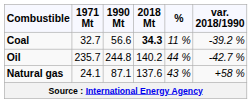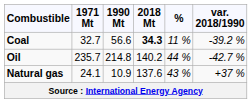 <table class="wikitable">
 <tr bgcolor="#f7f8ff" align="center">
 <td><strong>Combustible</strong></td>
 <td><strong>1971<br>Mt </strong></td>
 <td><strong>1990<br>Mt </strong></td>
 <td><strong>2018<br>Mt </strong></td>
 <td><strong>%</strong></td>
 <td><strong>var.<br>2018/1990</strong></td>
 </tr>
 <tr align="right">
 <td align="left"><strong>Coal</strong></td>
 <td>32.7</td>
 <td>56.6</td>
 <td><strong>34.3</strong></td>
 <td><em>11 %</em></td>
 <td><em>-39.2 %</em></td>
 </tr>
 <tr align="right">
 <td align="left"><strong>Oil</strong></td>
 <td>235.7</td>
-<td>244.8</td>
+<td>214.8</td>
 <td>140.2</td>
 <td><em>44 %</em></td>
 <td><em>-42.7 %</em></td>
 </tr>
 <tr align="right">
 <td align="left"><strong>Natural gas</strong></td>
 <td>24.1</td>
-<td>87.1</td>
+<td>10.9</td>
 <td>137.6</td>
 <td><em>43 %</em></td>
-<td><em>+58 %</em></td>
+<td><em>+37 %</em></td>
 </tr>
 <tr ---->
 <th colspan="6"><small>Source : <a href='#'>International Energy Agency</a></small></th>
 </tr>
 </table>
